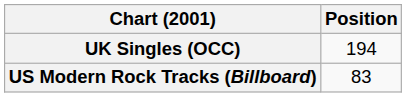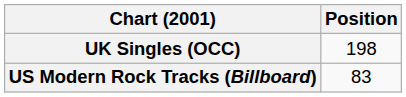 <table class="wikitable sortable plainrowheaders" style="text-align:center">
 <tr>
 <th scope="col">Chart (2001)</th>
 <th scope="col">Position</th>
 </tr>
 <tr>
 <th scope="row">UK Singles (OCC)</th>
-<td>194</td>
+<td>198</td>
 </tr>
 <tr>
 <th scope="row">US Modern Rock Tracks (<em>Billboard</em>)</th>
 <td>83</td>
 </tr>
 </table>
